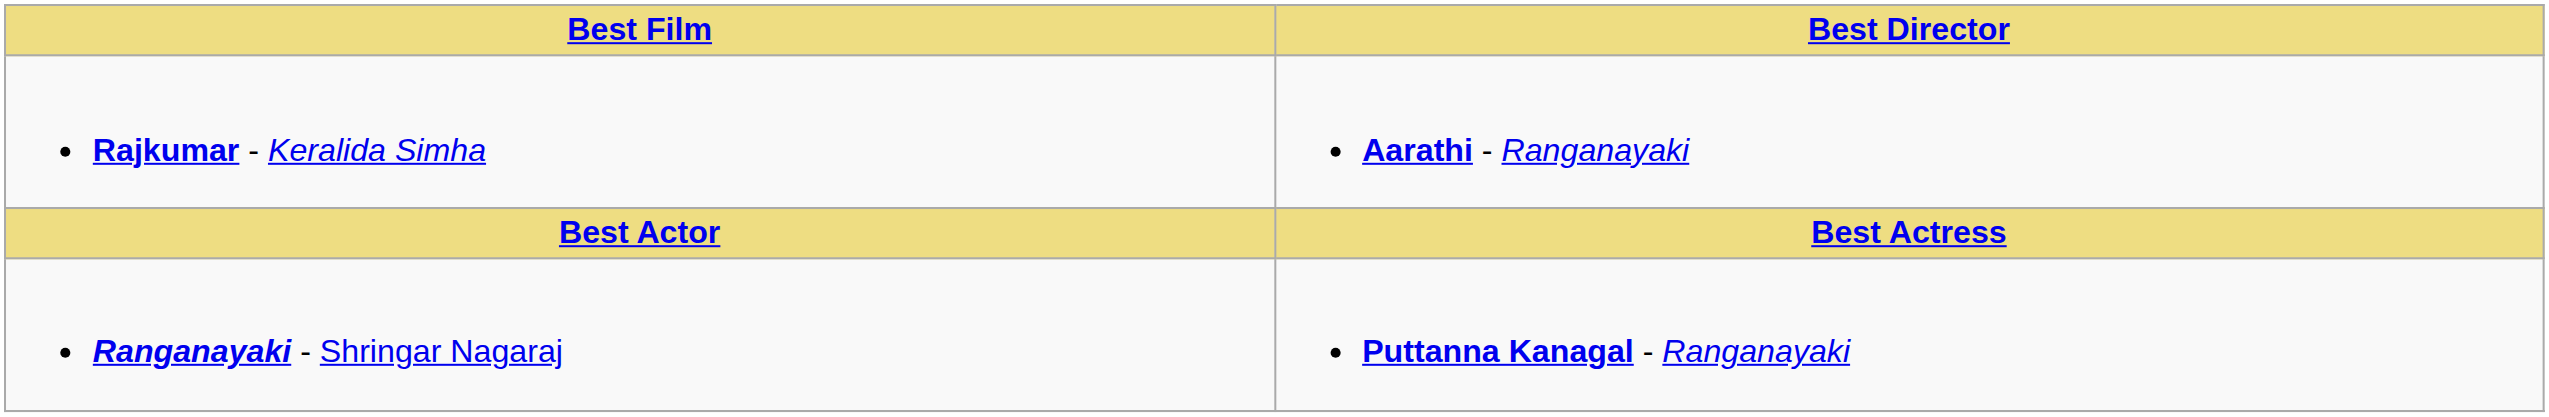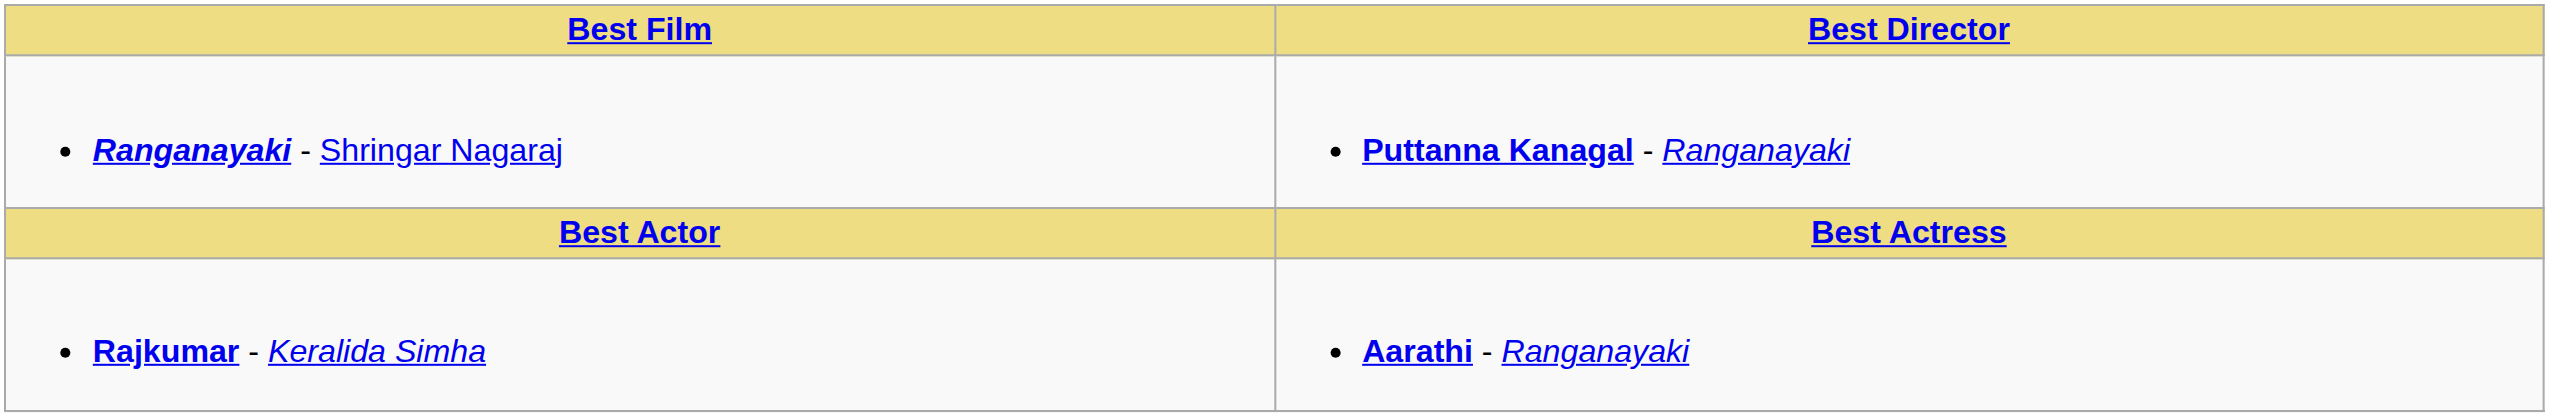 <table class="wikitable" width=100% |>
 <tr>
 <th !  style="background:#eedd82; text-align:center; width:50%;"><a href='#'>Best Film</a></th>
 <th !  style="background:#eedd82; text-align:center; width:50%;"><a href='#'>Best Director</a></th>
 </tr>
 <tr>
-<td valign="top"><br><ul><li><strong><a href='#'>Rajkumar</a></strong> - <em><a href='#'>Keralida Simha</a></em></li></ul></td>
-<td valign="top"><br><ul><li><strong><a href='#'>Aarathi</a></strong> - <em><a href='#'>Ranganayaki</a></em></li></ul></td>
+<td valign="top"><br><ul><li><strong><em><a href='#'>Ranganayaki</a></em></strong> - <a href='#'>Shringar Nagaraj</a></li></ul></td>
+<td valign="top"><br><ul><li><strong><a href='#'>Puttanna Kanagal</a></strong> - <em><a href='#'>Ranganayaki</a></em></li></ul></td>
 </tr>
 <tr>
 <th !  style="background:#eedd82; text-align:center; width:50%;"><a href='#'>Best Actor</a></th>
 <th !  style="background:#eedd82; text-align:center; width:50%;"><a href='#'>Best Actress</a></th>
 </tr>
 <tr>
-<td valign="top"><br><ul><li><strong><em><a href='#'>Ranganayaki</a></em></strong> - <a href='#'>Shringar Nagaraj</a></li></ul></td>
-<td valign="top"><br><ul><li><strong><a href='#'>Puttanna Kanagal</a></strong> - <em><a href='#'>Ranganayaki</a></em></li></ul></td>
+<td valign="top"><br><ul><li><strong><a href='#'>Rajkumar</a></strong> - <em><a href='#'>Keralida Simha</a></em></li></ul></td>
+<td valign="top"><br><ul><li><strong><a href='#'>Aarathi</a></strong> - <em><a href='#'>Ranganayaki</a></em></li></ul></td>
 </tr>
 <tr>
 </tr>
 </table>
